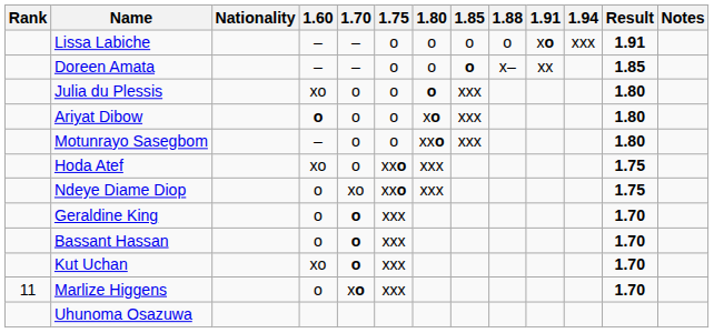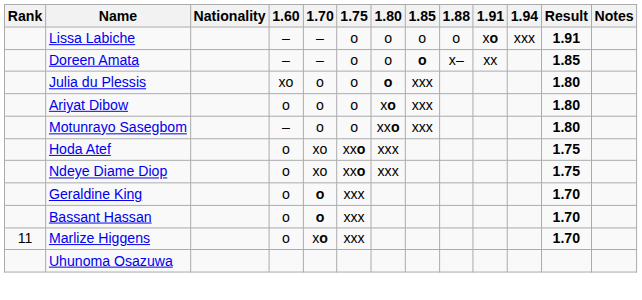 <table class="wikitable sortable" style="text-align:center;font-size:90%">
 <tr>
 <th>Rank</th>
 <th>Name</th>
 <th>Nationality</th>
 <th>1.60</th>
 <th>1.70</th>
 <th>1.75</th>
 <th>1.80</th>
 <th>1.85</th>
 <th>1.88</th>
 <th>1.91</th>
 <th>1.94</th>
 <th>Result</th>
 <th>Notes</th>
 </tr>
 <tr>
 <td></td>
 <td align=left><a href='#'>Lissa Labiche</a></td>
 <td align=left></td>
 <td>–</td>
 <td>–</td>
 <td>o</td>
 <td>o</td>
 <td>o</td>
 <td>o</td>
 <td>x<strong>o</strong></td>
 <td>xxx</td>
 <td><strong>1.91</strong></td>
 <td></td>
 </tr>
 <tr>
 <td></td>
 <td align=left><a href='#'>Doreen Amata</a></td>
 <td align=left></td>
 <td>–</td>
 <td>–</td>
 <td>o</td>
 <td>o</td>
 <td><strong>o</strong></td>
 <td>x–</td>
 <td>xx</td>
 <td></td>
 <td><strong>1.85</strong></td>
 <td></td>
 </tr>
 <tr>
 <td></td>
 <td align=left><a href='#'>Julia du Plessis</a></td>
 <td align=left></td>
 <td>xo</td>
 <td>o</td>
 <td>o</td>
 <td><strong>o</strong></td>
 <td>xxx</td>
 <td></td>
 <td></td>
 <td></td>
 <td><strong>1.80</strong></td>
 <td></td>
 </tr>
 <tr>
 <td></td>
 <td align=left><a href='#'>Ariyat Dibow</a></td>
 <td align=left></td>
-<td><strong>o</strong></td>
+<td>o</td>
 <td>o</td>
 <td>o</td>
 <td>x<strong>o</strong></td>
 <td>xxx</td>
 <td></td>
 <td></td>
 <td></td>
 <td><strong>1.80</strong></td>
 <td></td>
 </tr>
 <tr>
 <td></td>
 <td align=left><a href='#'>Motunrayo Sasegbom</a></td>
 <td align=left></td>
 <td>–</td>
 <td>o</td>
 <td>o</td>
 <td>xx<strong>o</strong></td>
 <td>xxx</td>
 <td></td>
 <td></td>
 <td></td>
 <td><strong>1.80</strong></td>
 <td></td>
 </tr>
 <tr>
 <td></td>
 <td align=left><a href='#'>Hoda Atef</a></td>
 <td align=left></td>
+<td>o</td>
 <td>xo</td>
-<td>o</td>
 <td>xx<strong>o</strong></td>
 <td>xxx</td>
 <td></td>
 <td></td>
 <td></td>
 <td></td>
 <td><strong>1.75</strong></td>
 <td></td>
 </tr>
 <tr>
 <td></td>
 <td align=left><a href='#'>Ndeye Diame Diop</a></td>
 <td align=left></td>
 <td>o</td>
 <td>xo</td>
 <td>xx<strong>o</strong></td>
 <td>xxx</td>
 <td></td>
 <td></td>
 <td></td>
 <td></td>
 <td><strong>1.75</strong></td>
 <td></td>
 </tr>
 <tr>
 <td></td>
 <td align=left><a href='#'>Geraldine King</a></td>
 <td align=left></td>
 <td>o</td>
 <td><strong>o</strong></td>
 <td>xxx</td>
 <td></td>
 <td></td>
 <td></td>
 <td></td>
 <td></td>
 <td><strong>1.70</strong></td>
 <td></td>
 </tr>
 <tr>
 <td></td>
 <td align=left><a href='#'>Bassant Hassan</a></td>
 <td align=left></td>
 <td>o</td>
 <td><strong>o</strong></td>
 <td>xxx</td>
 <td></td>
 <td></td>
 <td></td>
 <td></td>
 <td></td>
 <td><strong>1.70</strong></td>
 <td></td>
 </tr>
 <tr>
-<td></td>
-<td align=left><a href='#'>Kut Uchan</a></td>
-<td align=left></td>
-<td>xo</td>
-<td><strong>o</strong></td>
-<td>xxx</td>
-<td></td>
-<td></td>
-<td></td>
-<td></td>
-<td></td>
-<td><strong>1.70</strong></td>
-<td></td>
-</tr>
-<tr>
 <td>11</td>
 <td align=left><a href='#'>Marlize Higgens</a></td>
 <td align=left></td>
 <td>o</td>
 <td>x<strong>o</strong></td>
 <td>xxx</td>
 <td></td>
 <td></td>
 <td></td>
 <td></td>
 <td></td>
 <td><strong>1.70</strong></td>
 <td></td>
 </tr>
 <tr>
 <td></td>
 <td align=left><a href='#'>Uhunoma Osazuwa</a></td>
 <td align=left></td>
 <td></td>
 <td></td>
 <td></td>
 <td></td>
 <td></td>
 <td></td>
 <td></td>
 <td></td>
 <td><strong></strong></td>
 <td></td>
 </tr>
 </table>
